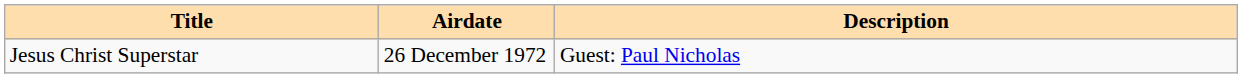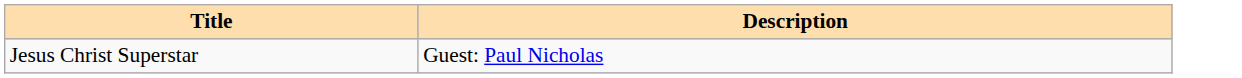 <table class="wikitable" border=1 style="font-size: 94%">
 <tr>
 <th style="background:#ffdead" width=17%>Title</th>
-<th style="background:#ffdead" width=8%>Airdate</th>
 <th style="background:#ffdead" width=31%>Description</th>
 </tr>
 <tr>
 <td>Jesus Christ Superstar</td>
-<td>26 December 1972</td>
 <td>Guest: <a href='#'>Paul Nicholas</a></td>
 </tr>
 </table>
